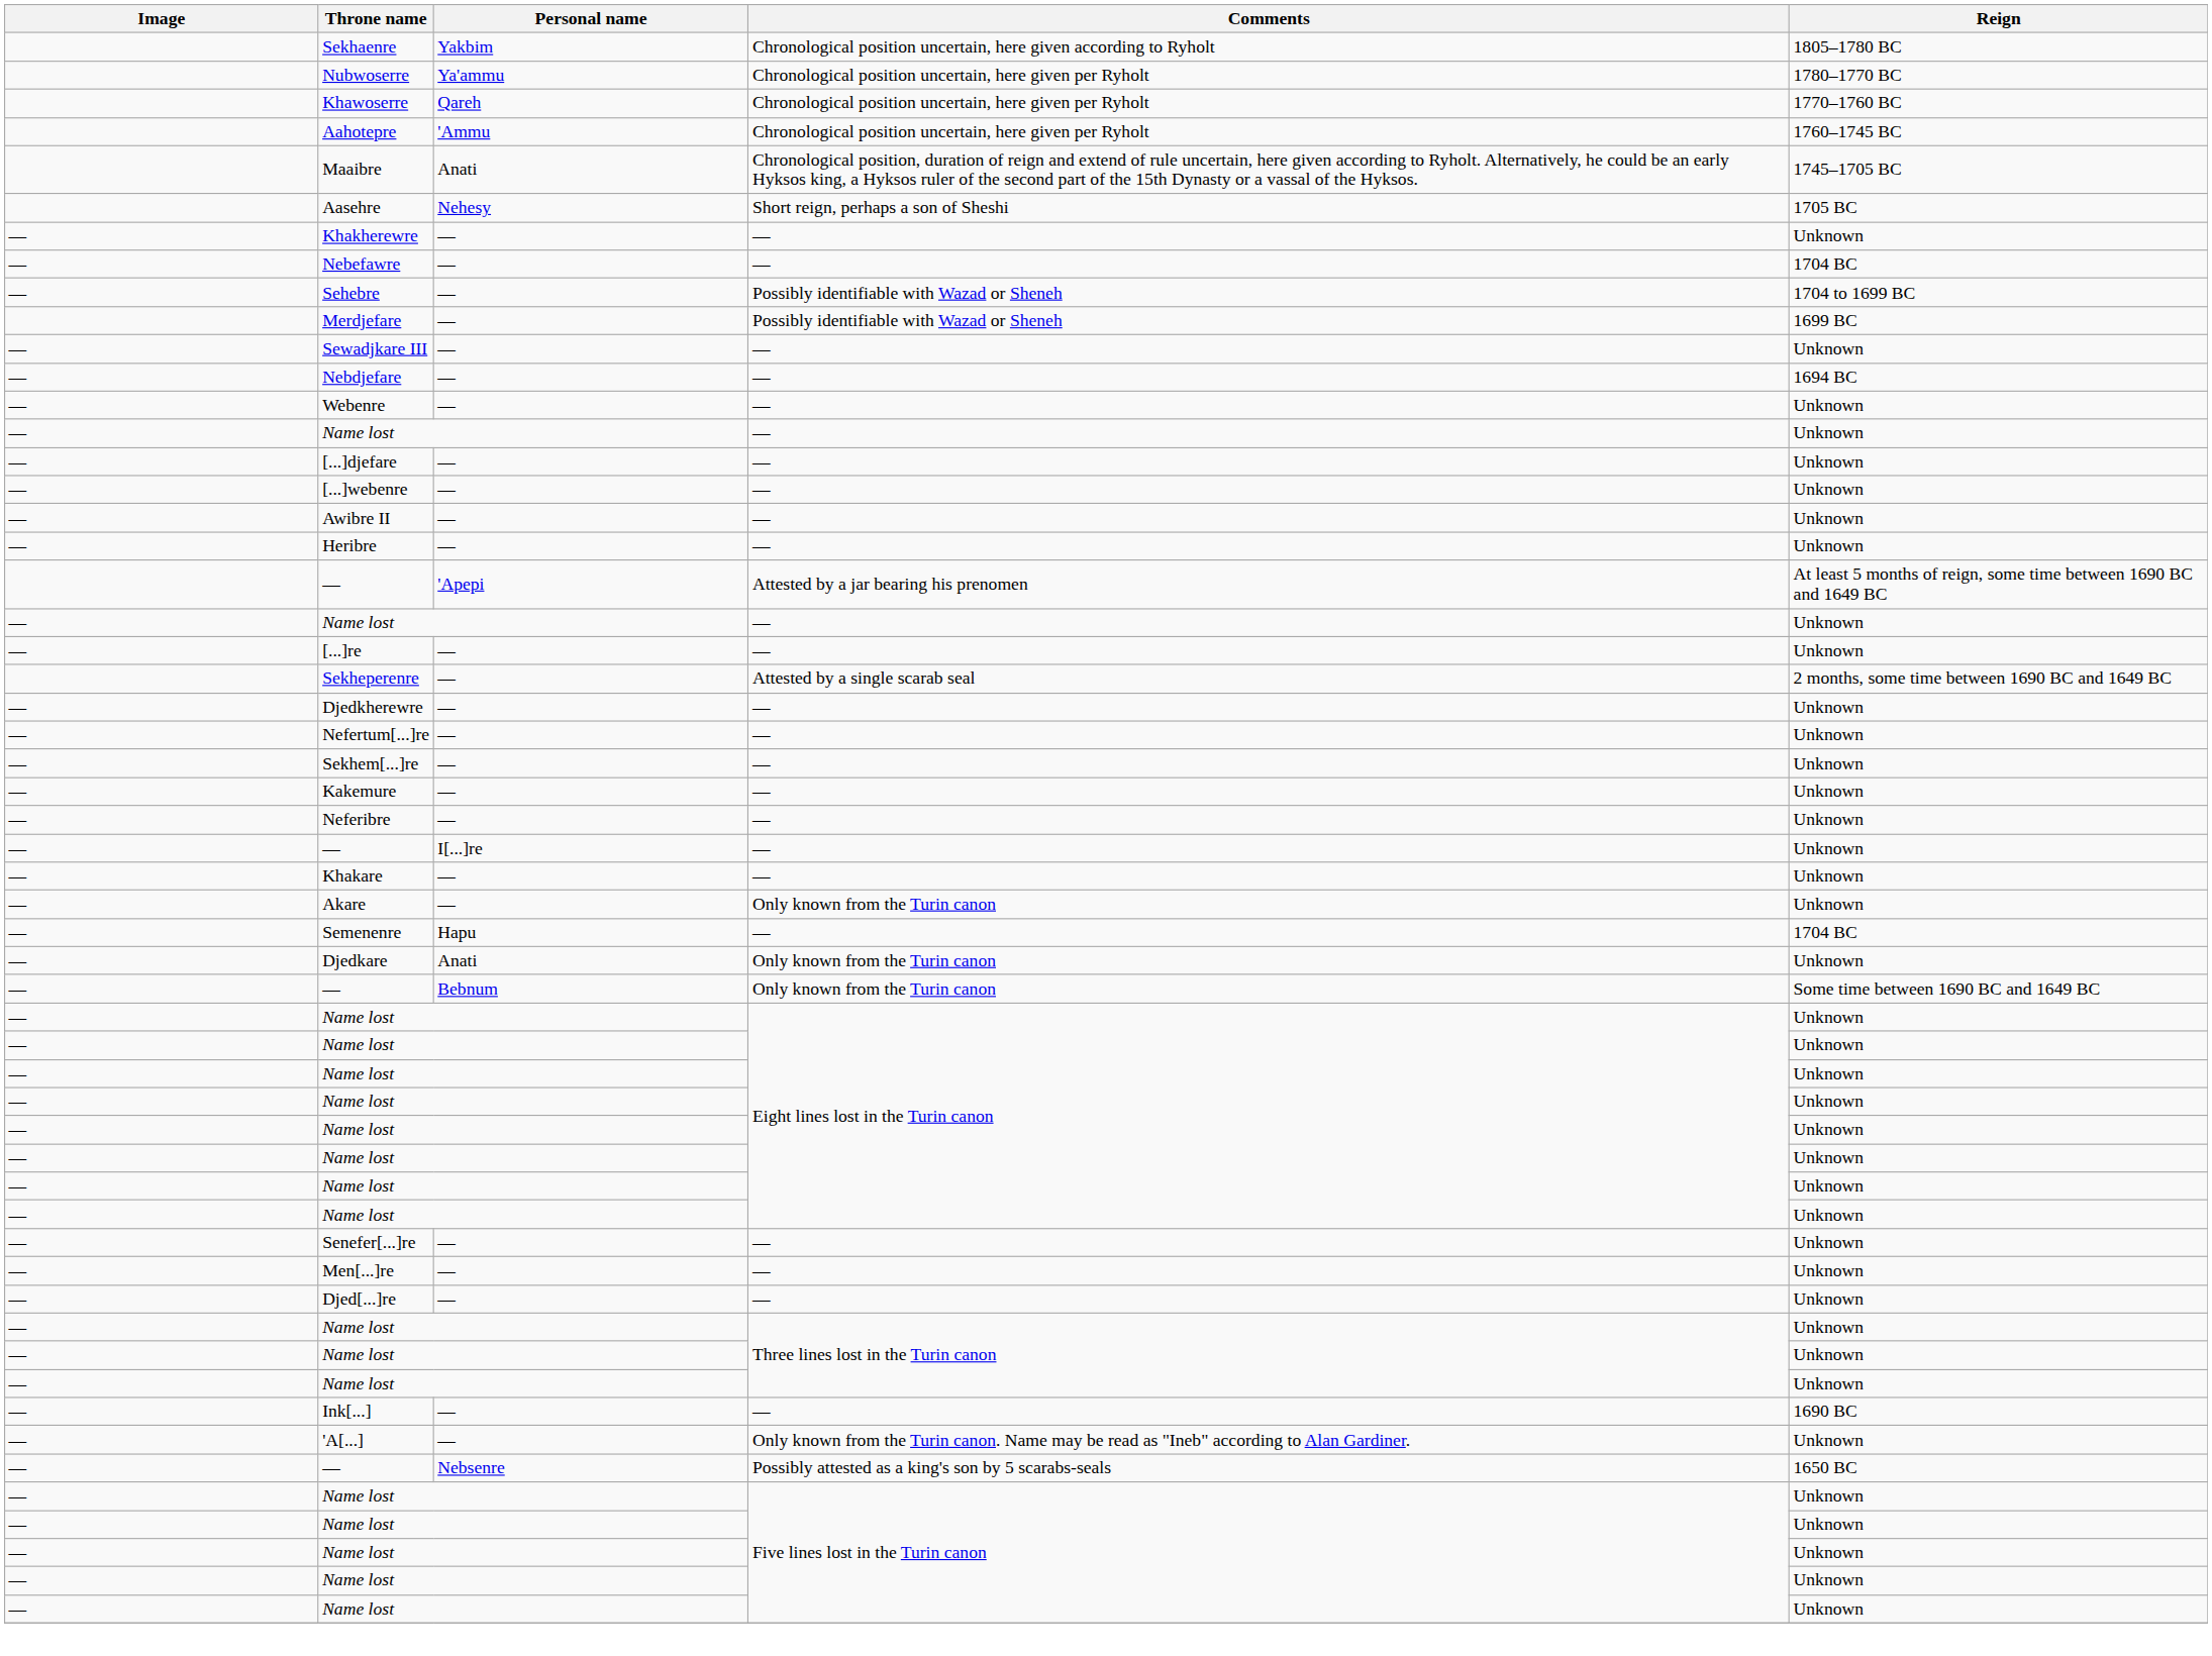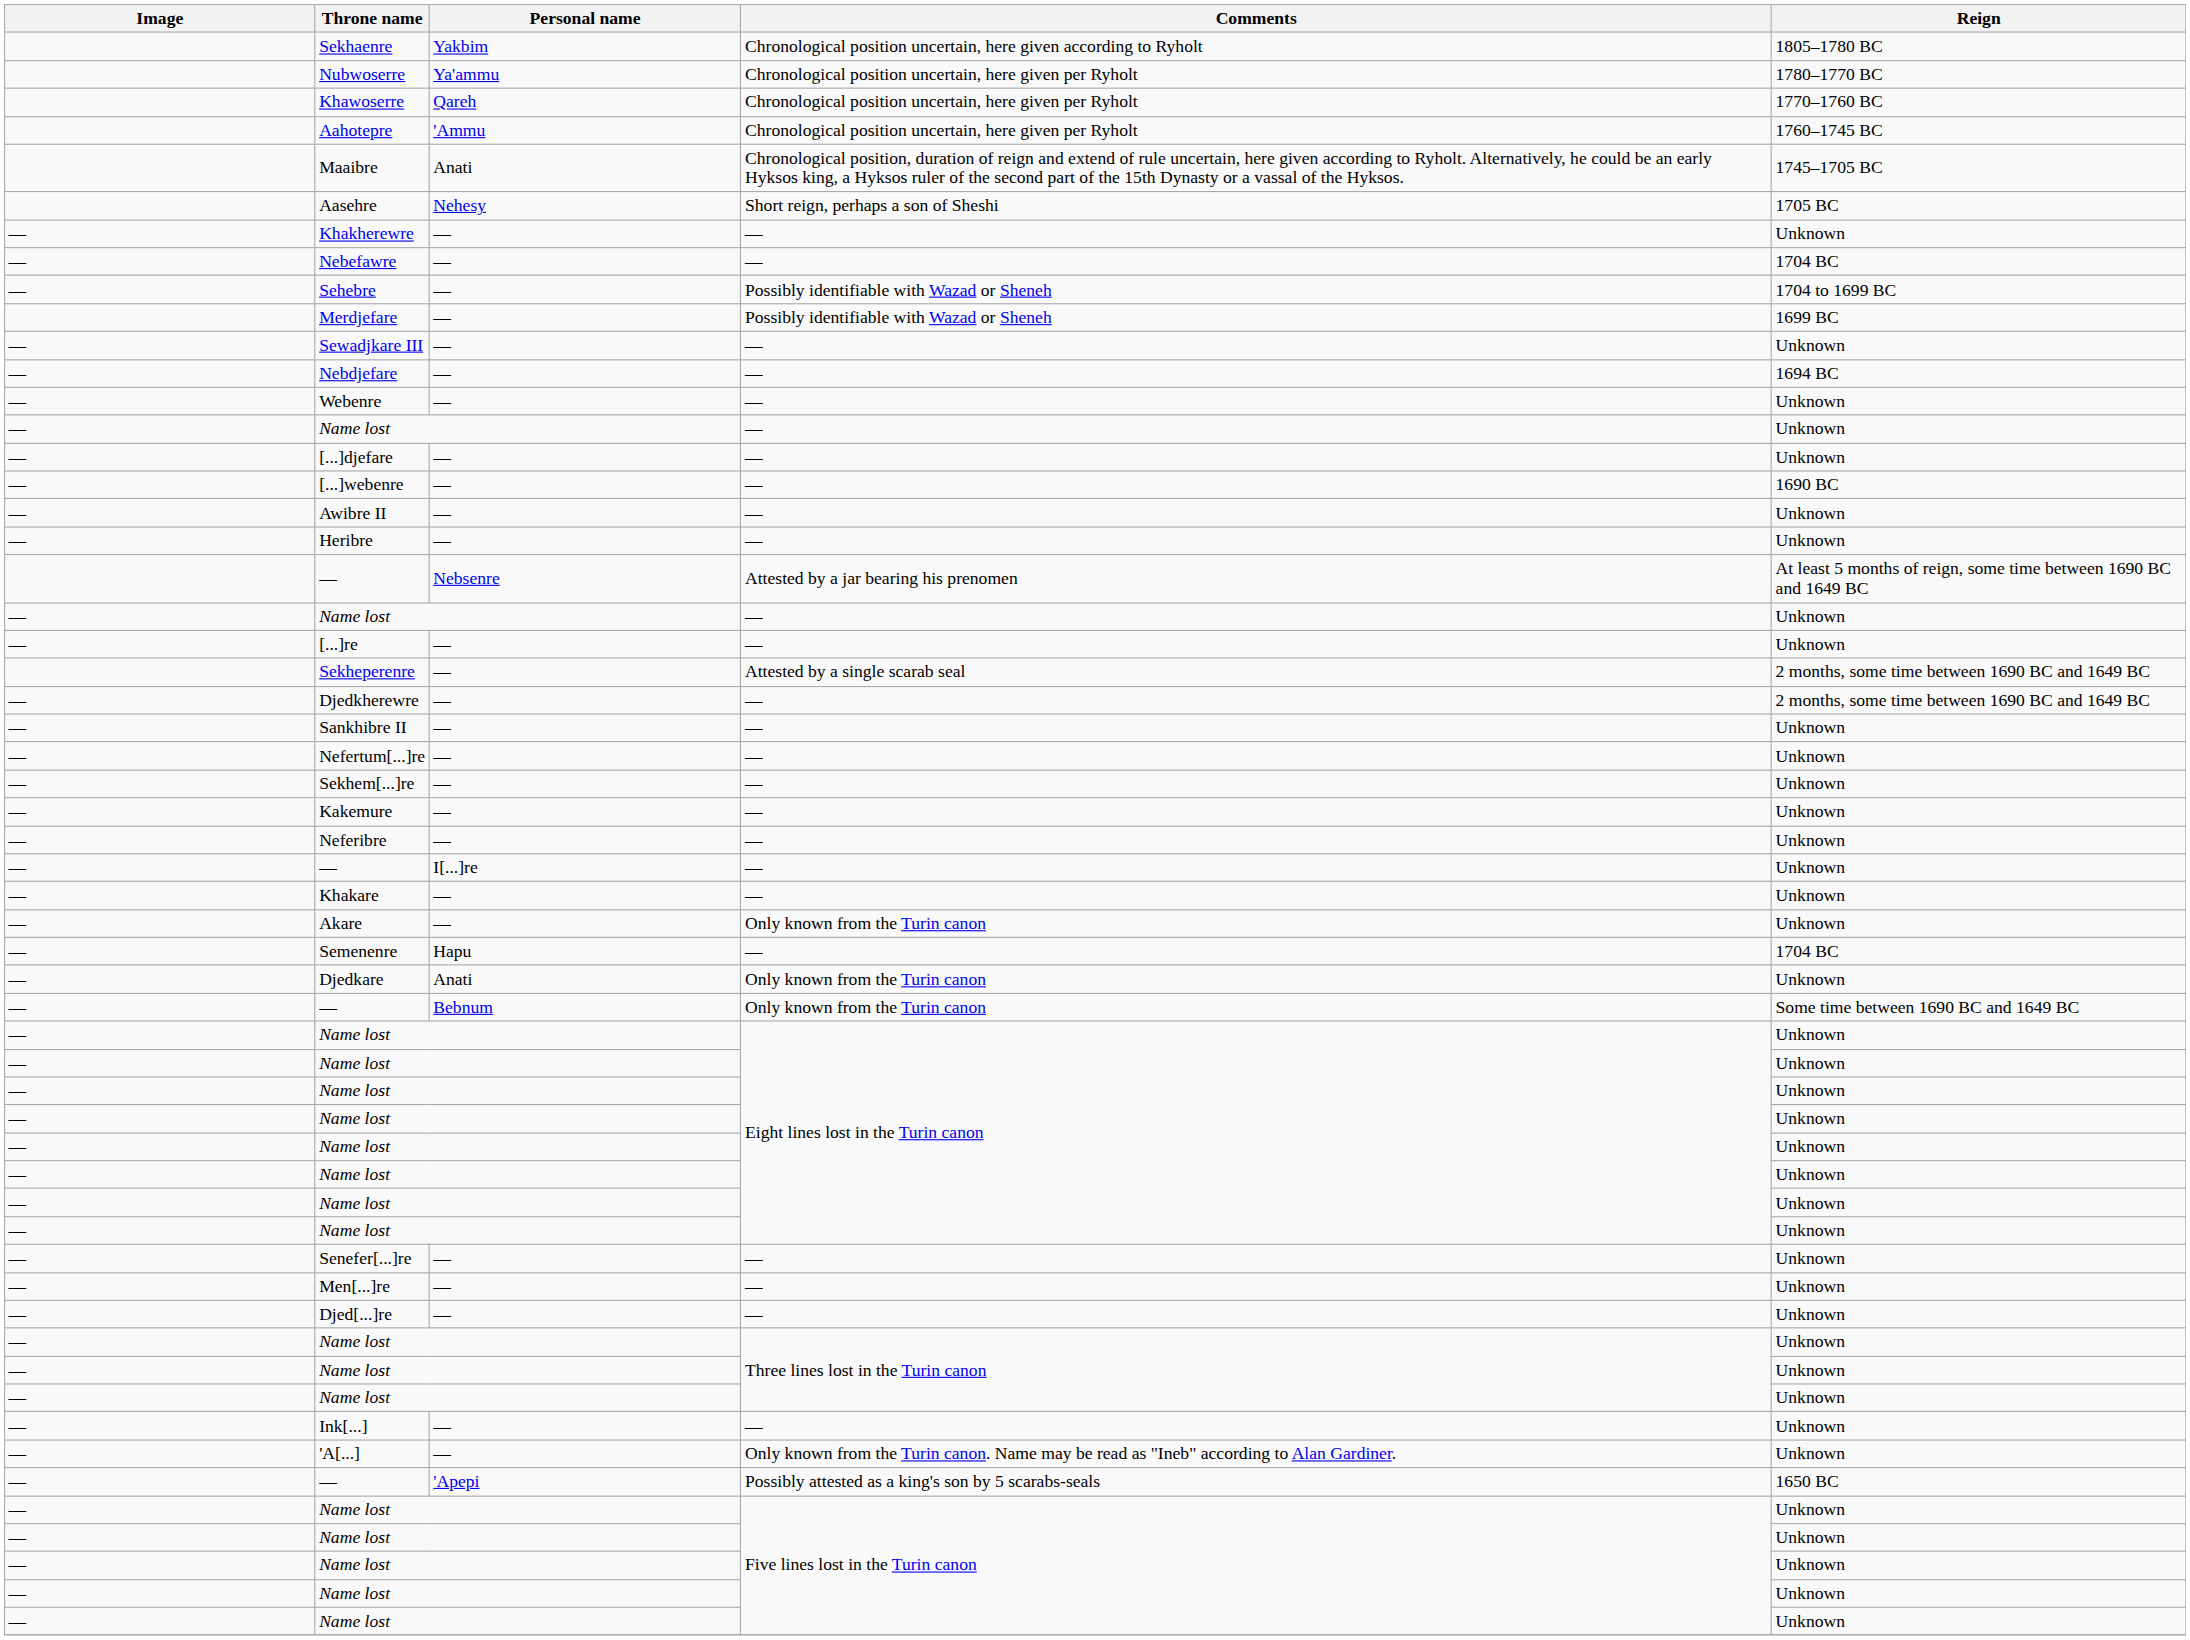 <table class="wikitable" width="100%">
 <tr>
 <th width="15%">Image</th>
 <th>Throne name</th>
 <th width="15%">Personal name</th>
 <th width="50%">Comments</th>
 <th width="20%">Reign</th>
 </tr>
 <tr>
 <td></td>
 <td><a href='#'>Sekhaenre</a></td>
 <td><a href='#'>Yakbim</a></td>
 <td>Chronological position uncertain, here given according to Ryholt</td>
 <td>1805–1780 BC</td>
 </tr>
 <tr>
 <td></td>
 <td><a href='#'>Nubwoserre</a></td>
 <td><a href='#'>Ya'ammu</a></td>
 <td>Chronological position uncertain, here given per Ryholt</td>
 <td>1780–1770 BC</td>
 </tr>
 <tr>
 <td></td>
 <td><a href='#'>Khawoserre</a></td>
 <td><a href='#'>Qareh</a></td>
 <td>Chronological position uncertain, here given per Ryholt</td>
 <td>1770–1760 BC</td>
 </tr>
 <tr>
 <td></td>
 <td><a href='#'>Aahotepre</a></td>
 <td><a href='#'>'Ammu</a></td>
 <td>Chronological position uncertain, here given per Ryholt</td>
 <td>1760–1745 BC</td>
 </tr>
 <tr>
 <td></td>
 <td>Maaibre</td>
 <td>Anati</td>
 <td>Chronological position, duration of reign and extend of rule uncertain, here given according to Ryholt. Alternatively, he could be an early Hyksos king, a Hyksos ruler of the second part of the 15th Dynasty or a vassal of the Hyksos.</td>
 <td>1745–1705 BC</td>
 </tr>
 <tr>
 <td></td>
 <td>Aasehre</td>
 <td><a href='#'>Nehesy</a></td>
 <td>Short reign, perhaps a son of Sheshi</td>
 <td> 1705 BC</td>
 </tr>
 <tr>
 <td>—</td>
 <td><a href='#'>Khakherewre</a></td>
 <td>—</td>
 <td>—</td>
 <td>Unknown</td>
 </tr>
 <tr>
 <td>—</td>
 <td><a href='#'>Nebefawre</a></td>
 <td>—</td>
 <td>—</td>
 <td> 1704 BC</td>
 </tr>
 <tr>
 <td>—</td>
 <td><a href='#'>Sehebre</a></td>
 <td>—</td>
 <td>Possibly identifiable with <a href='#'>Wazad</a> or <a href='#'>Sheneh</a></td>
 <td> 1704 to 1699 BC</td>
 </tr>
 <tr>
 <td></td>
 <td><a href='#'>Merdjefare</a></td>
 <td>—</td>
 <td>Possibly identifiable with <a href='#'>Wazad</a> or <a href='#'>Sheneh</a></td>
 <td> 1699 BC</td>
 </tr>
 <tr>
 <td>—</td>
 <td><a href='#'>Sewadjkare III</a></td>
 <td>—</td>
 <td>—</td>
 <td>Unknown</td>
 </tr>
 <tr>
 <td>—</td>
 <td><a href='#'>Nebdjefare</a></td>
 <td>—</td>
 <td>—</td>
 <td>1694 BC</td>
 </tr>
 <tr>
 <td>—</td>
 <td>Webenre</td>
 <td>—</td>
 <td>—</td>
 <td>Unknown</td>
 </tr>
 <tr>
 <td>—</td>
 <td colspan=2><em>Name lost</em></td>
 <td>—</td>
 <td>Unknown</td>
 </tr>
 <tr>
 <td>—</td>
 <td>[...]djefare</td>
 <td>—</td>
 <td>—</td>
 <td>Unknown</td>
 </tr>
 <tr>
 <td>—</td>
 <td>[...]webenre</td>
 <td>—</td>
 <td>—</td>
-<td>Unknown</td>
+<td> 1690 BC</td>
 </tr>
 <tr>
 <td>—</td>
 <td>Awibre II</td>
 <td>—</td>
 <td>—</td>
 <td>Unknown</td>
 </tr>
 <tr>
 <td>—</td>
 <td>Heribre</td>
 <td>—</td>
 <td>—</td>
 <td>Unknown</td>
 </tr>
 <tr>
 <td></td>
 <td>—</td>
-<td><a href='#'>'Apepi</a></td>
+<td><a href='#'>Nebsenre</a></td>
 <td>Attested by a jar bearing his prenomen</td>
 <td>At least 5 months of reign, some time between 1690 BC and 1649 BC</td>
 </tr>
 <tr>
 <td>—</td>
 <td colspan=2><em>Name lost</em></td>
 <td>—</td>
 <td>Unknown</td>
 </tr>
 <tr>
 <td>—</td>
 <td>[...]re</td>
 <td>—</td>
 <td>—</td>
 <td>Unknown</td>
 </tr>
 <tr>
 <td></td>
 <td><a href='#'>Sekheperenre</a></td>
 <td>—</td>
 <td>Attested by a single scarab seal</td>
 <td>2 months, some time between 1690 BC and 1649 BC</td>
 </tr>
 <tr>
 <td>—</td>
 <td>Djedkherewre</td>
+<td>—</td>
+<td>—</td>
+<td>2 months, some time between 1690 BC and 1649 BC</td>
+</tr>
+<tr>
+<td>—</td>
+<td>Sankhibre II</td>
 <td>—</td>
 <td>—</td>
 <td>Unknown</td>
 </tr>
 <tr>
 <td>—</td>
 <td>Nefertum[...]re</td>
 <td>—</td>
 <td>—</td>
 <td>Unknown</td>
 </tr>
 <tr>
 <td>—</td>
 <td>Sekhem[...]re</td>
 <td>—</td>
 <td>—</td>
 <td>Unknown</td>
 </tr>
 <tr>
 <td>—</td>
 <td>Kakemure</td>
 <td>—</td>
 <td>—</td>
 <td>Unknown</td>
 </tr>
 <tr>
 <td>—</td>
 <td>Neferibre</td>
 <td>—</td>
 <td>—</td>
 <td>Unknown</td>
 </tr>
 <tr>
 <td>—</td>
 <td>—</td>
 <td>I[...]re</td>
 <td>—</td>
 <td>Unknown</td>
 </tr>
 <tr>
 <td>—</td>
 <td>Khakare</td>
 <td>—</td>
 <td>—</td>
 <td>Unknown</td>
 </tr>
 <tr>
 <td>—</td>
 <td>Akare</td>
 <td>—</td>
 <td>Only known from the <a href='#'>Turin canon</a></td>
 <td>Unknown</td>
 </tr>
 <tr>
 <td>—</td>
 <td>Semenenre</td>
 <td>Hapu</td>
 <td>—</td>
 <td> 1704 BC</td>
 </tr>
 <tr>
 <td>—</td>
 <td>Djedkare</td>
 <td>Anati</td>
 <td>Only known from the <a href='#'>Turin canon</a></td>
 <td>Unknown</td>
 </tr>
 <tr>
 <td>—</td>
 <td>—</td>
 <td><a href='#'>Bebnum</a></td>
 <td>Only known from the <a href='#'>Turin canon</a></td>
 <td>Some time between 1690 BC and 1649 BC</td>
 </tr>
 <tr>
 <td>—</td>
 <td colspan=2><em>Name lost</em></td>
 <td rowspan=8>Eight lines lost in the <a href='#'>Turin canon</a></td>
 <td>Unknown</td>
 </tr>
 <tr>
 <td>—</td>
 <td colspan=2><em>Name lost</em></td>
 <td>Unknown</td>
 </tr>
 <tr>
 <td>—</td>
 <td colspan=2><em>Name lost</em></td>
 <td>Unknown</td>
 </tr>
 <tr>
 <td>—</td>
 <td colspan=2><em>Name lost</em></td>
 <td>Unknown</td>
 </tr>
 <tr>
 <td>—</td>
 <td colspan=2><em>Name lost</em></td>
 <td>Unknown</td>
 </tr>
 <tr>
 <td>—</td>
 <td colspan=2><em>Name lost</em></td>
 <td>Unknown</td>
 </tr>
 <tr>
 <td>—</td>
 <td colspan=2><em>Name lost</em></td>
 <td>Unknown</td>
 </tr>
 <tr>
 <td>—</td>
 <td colspan=2><em>Name lost</em></td>
 <td>Unknown</td>
 </tr>
 <tr>
 <td>—</td>
 <td>Senefer[...]re</td>
 <td>—</td>
 <td>—</td>
 <td>Unknown</td>
 </tr>
 <tr>
 <td>—</td>
 <td>Men[...]re</td>
 <td>—</td>
 <td>—</td>
 <td>Unknown</td>
 </tr>
 <tr>
 <td>—</td>
 <td>Djed[...]re</td>
 <td>—</td>
 <td>—</td>
 <td>Unknown</td>
 </tr>
 <tr>
 <td>—</td>
 <td colspan=2><em>Name lost</em></td>
 <td rowspan=3>Three lines lost in the <a href='#'>Turin canon</a></td>
 <td>Unknown</td>
 </tr>
 <tr>
 <td>—</td>
 <td colspan=2><em>Name lost</em></td>
 <td>Unknown</td>
 </tr>
 <tr>
 <td>—</td>
 <td colspan=2><em>Name lost</em></td>
 <td>Unknown</td>
 </tr>
 <tr>
 <td>—</td>
 <td>Ink[...]</td>
 <td>—</td>
 <td>—</td>
-<td> 1690 BC</td>
+<td>Unknown</td>
 </tr>
 <tr>
 <td>—</td>
 <td>'A[...]</td>
 <td>—</td>
 <td>Only known from the <a href='#'>Turin canon</a>. Name may be read as "Ineb" according to <a href='#'>Alan Gardiner</a>.</td>
 <td>Unknown</td>
 </tr>
 <tr>
 <td>—</td>
 <td>—</td>
-<td><a href='#'>Nebsenre</a></td>
+<td><a href='#'>'Apepi</a></td>
 <td>Possibly attested as a king's son by 5 scarabs-seals</td>
 <td> 1650 BC</td>
 </tr>
 <tr>
 <td>—</td>
 <td colspan=2><em>Name lost</em></td>
 <td rowspan=5>Five lines lost in the <a href='#'>Turin canon</a></td>
 <td>Unknown</td>
 </tr>
 <tr>
 <td>—</td>
 <td colspan=2><em>Name lost</em></td>
 <td>Unknown</td>
 </tr>
 <tr>
 <td>—</td>
 <td colspan=2><em>Name lost</em></td>
 <td>Unknown</td>
 </tr>
 <tr>
 <td>—</td>
 <td colspan=2><em>Name lost</em></td>
 <td>Unknown</td>
 </tr>
 <tr>
 <td>—</td>
 <td colspan=2><em>Name lost</em></td>
 <td>Unknown</td>
 </tr>
 <tr>
 </tr>
 </table>
